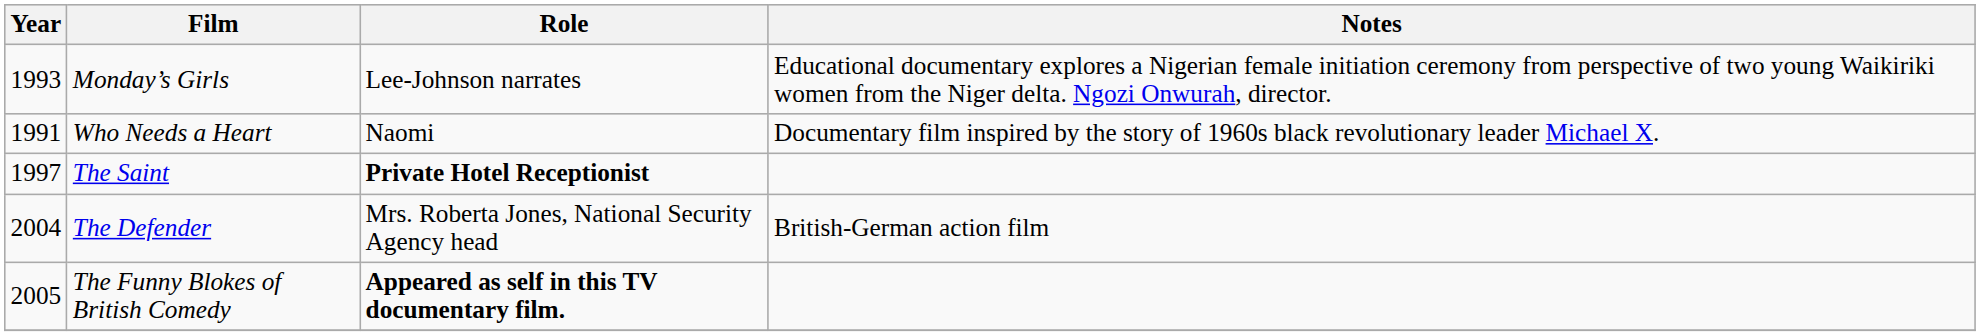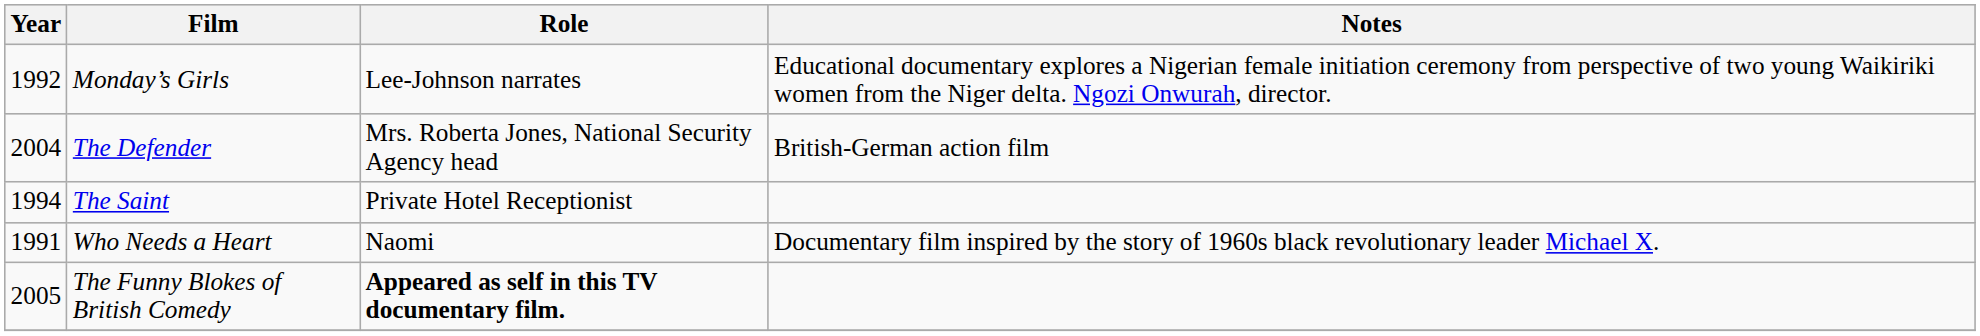 <table class="wikitable sortable ">
 <tr>
 <th>Year</th>
 <th>Film</th>
 <th class="unsortable">Role</th>
 <th class="unsortable">Notes</th>
 </tr>
 <tr>
-<td>1993</td>
+<td>1992</td>
 <td><em>Monday’s Girls</em></td>
 <td>Lee-Johnson narrates</td>
 <td>Educational documentary explores a Nigerian female initiation ceremony from perspective of two young Waikiriki women from the Niger delta. <a href='#'>Ngozi Onwurah</a>, director.</td>
+</tr>
+<tr>
+<td>2004</td>
+<td><em><a href='#'>The Defender</a></em></td>
+<td>Mrs. Roberta Jones, National Security Agency head</td>
+<td>British-German action film</td>
+</tr>
+<tr>
+<td>1994</td>
+<td><em><a href='#'>The Saint</a></em></td>
+<td>Private Hotel Receptionist</td>
+<td></td>
 </tr>
 <tr>
 <td>1991</td>
 <td><em>Who Needs a Heart</em></td>
 <td>Naomi</td>
 <td>Documentary film inspired by the story of 1960s black revolutionary leader <a href='#'>Michael X</a>.</td>
-</tr>
-<tr>
-<td>1997</td>
-<td><em><a href='#'>The Saint</a></em></td>
-<td><strong>Private Hotel Receptionist</strong></td>
-<td></td>
-</tr>
-<tr>
-<td>2004</td>
-<td><em><a href='#'>The Defender</a></em></td>
-<td>Mrs. Roberta Jones, National Security Agency head</td>
-<td>British-German action film</td>
 </tr>
 <tr>
 <td>2005</td>
 <td><em>The Funny Blokes of British Comedy</em></td>
 <td><strong>Appeared as self in this TV documentary film.</strong></td>
 <td></td>
 </tr>
 <tr>
 </tr>
 </table>
